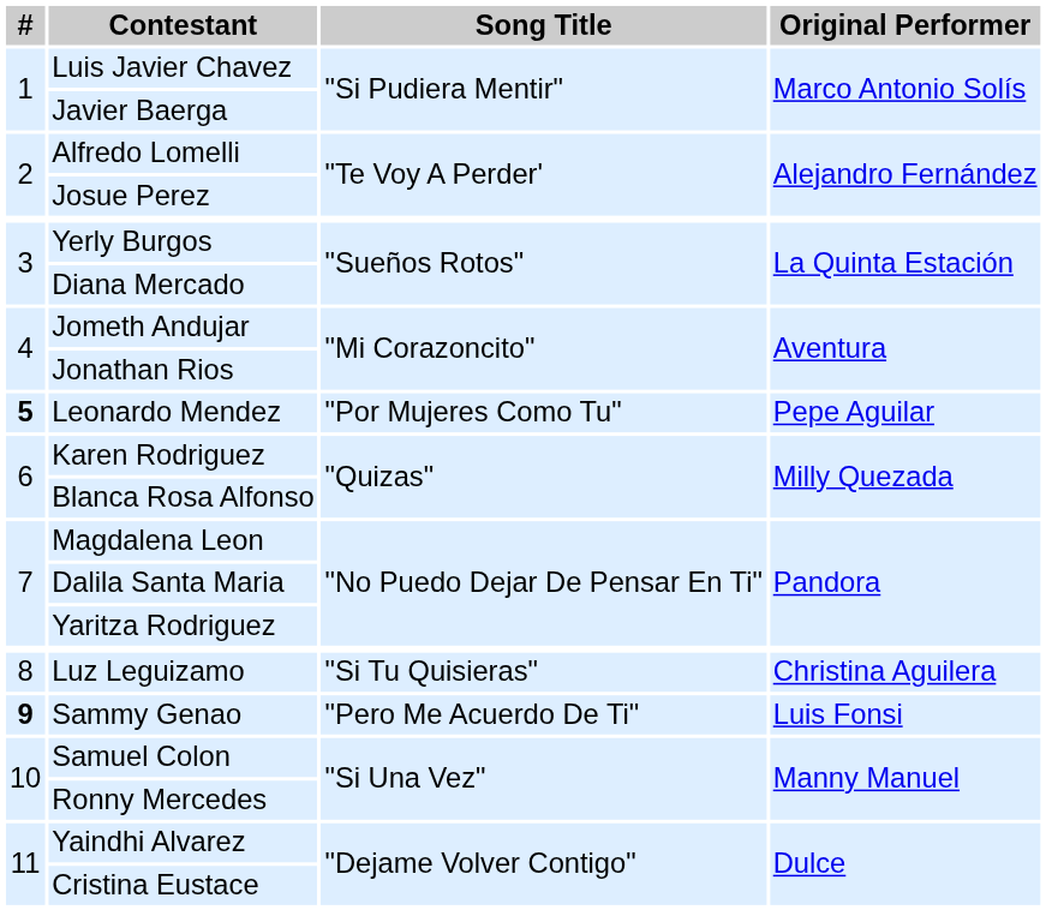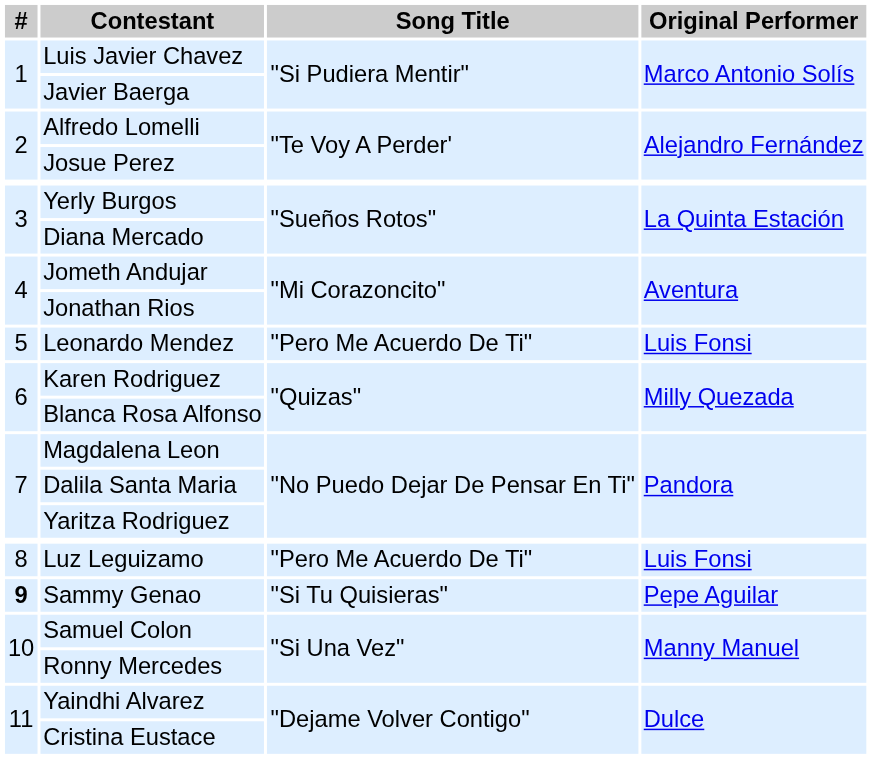 <table cellpadding=2 cellspacing=2>
 <tr bgcolor=#cccccc>
 <th>#</th>
 <th>Contestant</th>
 <th>Song Title</th>
 <th>Original Performer</th>
 </tr>
 <tr bgcolor=#DDEEFF>
 <td rowspan="2" align=center>1</td>
 <td>Luis Javier Chavez</td>
 <td rowspan="2">"Si Pudiera Mentir"</td>
 <td rowspan="2"><a href='#'>Marco Antonio Solís</a></td>
 </tr>
 <tr bgcolor=#DDEEFF>
 <td>Javier Baerga</td>
 </tr>
 <tr bgcolor=#DDEEFF>
 <td rowspan="2" align=center>2</td>
 <td>Alfredo Lomelli</td>
 <td rowspan="2">"Te Voy A Perder'</td>
 <td rowspan="2"><a href='#'>Alejandro Fernández</a></td>
 </tr>
 <tr bgcolor=#DDEEFF>
 <td>Josue Perez</td>
 </tr>
 <tr bgcolor=#DDEEFF>
 </tr>
 <tr bgcolor=#DDEEFF>
 <td rowspan="2" align=center>3</td>
 <td>Yerly Burgos</td>
 <td rowspan="2">"Sueños Rotos"</td>
 <td rowspan="2"><a href='#'>La Quinta Estación</a></td>
 </tr>
 <tr bgcolor=#DDEEFF>
 <td>Diana Mercado</td>
 </tr>
 <tr bgcolor=#DDEEFF>
 <td rowspan="2" align=center>4</td>
 <td>Jometh Andujar</td>
 <td rowspan="2">"Mi Corazoncito"</td>
 <td rowspan="2"><a href='#'>Aventura</a></td>
 </tr>
 <tr bgcolor=#DDEEFF>
 <td>Jonathan Rios</td>
 </tr>
 <tr bgcolor=#DDEEFF>
-<td align=center><strong>5</strong></td>
+<td align=center>5</td>
 <td>Leonardo Mendez</td>
-<td>"Por Mujeres Como Tu"</td>
-<td><a href='#'>Pepe Aguilar</a></td>
+<td>"Pero Me Acuerdo De Ti"</td>
+<td><a href='#'>Luis Fonsi</a></td>
 </tr>
 <tr bgcolor=#DDEEFF>
 <td rowspan="2" align=center>6</td>
 <td>Karen Rodriguez</td>
 <td rowspan="2">"Quizas"</td>
 <td rowspan="2"><a href='#'>Milly Quezada</a></td>
 </tr>
 <tr bgcolor=#DDEEFF>
 <td>Blanca Rosa Alfonso</td>
 </tr>
 <tr bgcolor=#DDEEFF>
 <td rowspan="3" align=center>7</td>
 <td>Magdalena Leon</td>
 <td rowspan="3">"No Puedo Dejar De Pensar En Ti"</td>
 <td rowspan="3"><a href='#'>Pandora</a></td>
 </tr>
 <tr bgcolor=#DDEEFF>
 <td>Dalila Santa Maria</td>
 </tr>
 <tr bgcolor=#DDEEFF>
 <td>Yaritza Rodriguez</td>
 </tr>
 <tr bgcolor=#DDEEFF>
 </tr>
 <tr bgcolor=#DDEEFF>
 <td align=center>8</td>
 <td>Luz Leguizamo</td>
-<td>"Si Tu Quisieras"</td>
-<td><a href='#'>Christina Aguilera</a></td>
+<td>"Pero Me Acuerdo De Ti"</td>
+<td><a href='#'>Luis Fonsi</a></td>
 </tr>
 <tr bgcolor=#DDEEFF>
 <td align=center><strong>9</strong></td>
 <td>Sammy Genao</td>
-<td>"Pero Me Acuerdo De Ti"</td>
-<td><a href='#'>Luis Fonsi</a></td>
+<td>"Si Tu Quisieras"</td>
+<td><a href='#'>Pepe Aguilar</a></td>
 </tr>
 <tr bgcolor=#DDEEFF>
 <td rowspan="2" align=center>10</td>
 <td>Samuel Colon</td>
 <td rowspan="2">"Si Una Vez"</td>
 <td rowspan="2"><a href='#'>Manny Manuel</a></td>
 </tr>
 <tr bgcolor=#DDEEFF>
 <td>Ronny Mercedes</td>
 </tr>
 <tr bgcolor=#DDEEFF>
 <td rowspan="2" align=center>11</td>
 <td>Yaindhi Alvarez</td>
 <td rowspan="2">"Dejame Volver Contigo"</td>
 <td rowspan="2"><a href='#'>Dulce</a></td>
 </tr>
 <tr bgcolor=#DDEEFF>
 <td>Cristina Eustace</td>
 </tr>
 <tr bgcolor=#DDEEFF>
 </tr>
 </table>
